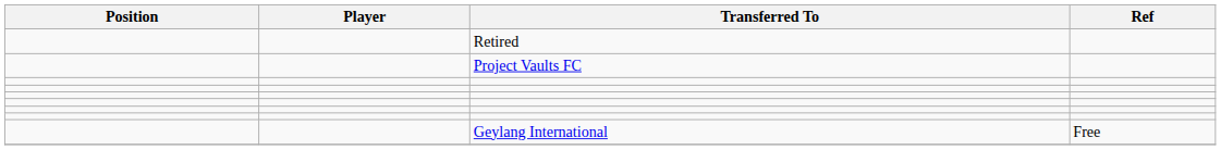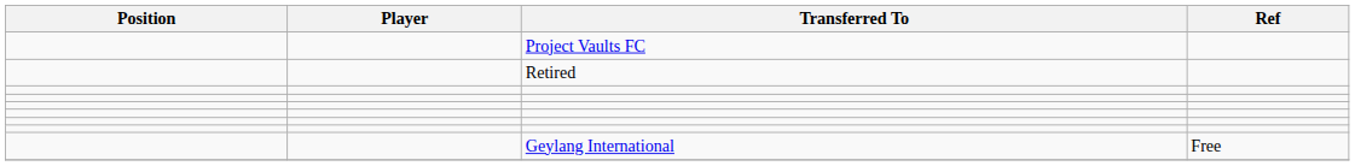 <table class="wikitable sortable" style="width:100%; text-align:center; font-size:100%; text-align:left;">
 <tr>
 <th><strong>Position</strong></th>
 <th><strong>Player</strong></th>
 <th><strong>Transferred To</strong></th>
 <th><strong>Ref</strong></th>
 </tr>
 <tr>
 <td></td>
 <td></td>
-<td>Retired</td>
+<td> <a href='#'>Project Vaults FC</a></td>
 <td></td>
 </tr>
 <tr>
 <td></td>
 <td></td>
-<td> <a href='#'>Project Vaults FC</a></td>
+<td>Retired</td>
 <td></td>
 </tr>
 <tr>
 <td></td>
 <td></td>
 <td></td>
 <td></td>
 </tr>
 <tr>
 <td></td>
 <td></td>
 <td></td>
 <td></td>
 </tr>
 <tr>
 <td></td>
 <td></td>
 <td></td>
 <td></td>
 </tr>
 <tr>
 <td></td>
 <td></td>
 <td></td>
 <td></td>
 </tr>
 <tr>
 <td></td>
 <td></td>
 <td></td>
 <td></td>
 </tr>
 <tr>
 <td></td>
 <td></td>
 <td></td>
 <td></td>
 </tr>
 <tr>
 <td></td>
 <td></td>
 <td> <a href='#'>Geylang International</a></td>
 <td>Free</td>
 </tr>
 <tr>
 </tr>
 </table>
